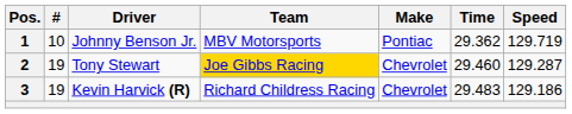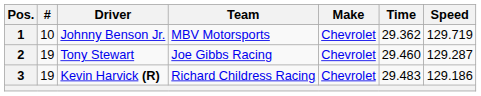 <table class="wikitable" style="font-size:95%">
 <tr>
 <th>Pos.</th>
 <th>#</th>
 <th>Driver</th>
 <th>Team</th>
 <th>Make</th>
 <th>Time</th>
 <th>Speed</th>
 </tr>
 <tr>
 <th>1</th>
 <td>10</td>
 <td><a href='#'>Johnny Benson Jr.</a></td>
 <td><a href='#'>MBV Motorsports</a></td>
-<td><a href='#'>Pontiac</a></td>
+<td><a href='#'>Chevrolet</a></td>
 <td>29.362</td>
 <td>129.719</td>
 </tr>
 <tr>
 <th>2</th>
 <td>19</td>
 <td><a href='#'>Tony Stewart</a></td>
-<td style="background: gold;"><a href='#'>Joe Gibbs Racing</a></td>
+<td><a href='#'>Joe Gibbs Racing</a></td>
 <td><a href='#'>Chevrolet</a></td>
 <td>29.460</td>
 <td>129.287</td>
 </tr>
 <tr>
 <th>3</th>
 <td>19</td>
 <td><a href='#'>Kevin Harvick</a> <strong>(R)</strong></td>
 <td><a href='#'>Richard Childress Racing</a></td>
 <td><a href='#'>Chevrolet</a></td>
 <td>29.483</td>
 <td>129.186</td>
 </tr>
 <tr>
 <th colspan="7"></th>
 </tr>
 </table>
